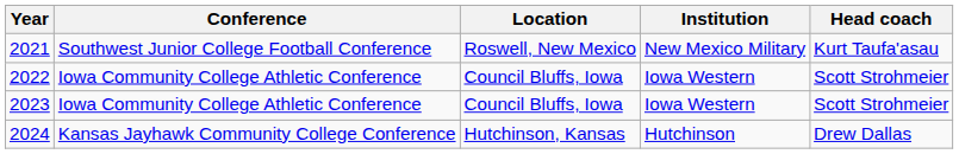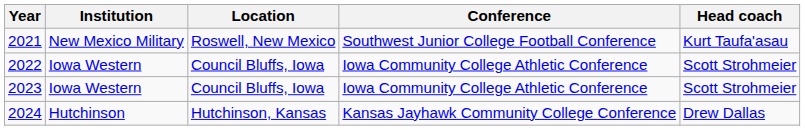 <table class="wikitable sortable">
 <tr>
 <th>Year</th>
+<th>Institution</th>
+<th>Location</th>
 <th>Conference</th>
-<th>Location</th>
-<th>Institution</th>
 <th>Head coach</th>
 </tr>
 <tr>
 <td><a href='#'>2021</a></td>
+<td><a href='#'>New Mexico Military</a></td>
+<td><a href='#'>Roswell, New Mexico</a></td>
 <td><a href='#'>Southwest Junior College Football Conference</a></td>
-<td><a href='#'>Roswell, New Mexico</a></td>
-<td><a href='#'>New Mexico Military</a></td>
 <td><a href='#'>Kurt Taufa'asau</a></td>
 </tr>
 <tr>
 <td><a href='#'>2022</a></td>
+<td><a href='#'>Iowa Western</a></td>
+<td><a href='#'>Council Bluffs, Iowa</a></td>
 <td><a href='#'>Iowa Community College Athletic Conference</a></td>
-<td><a href='#'>Council Bluffs, Iowa</a></td>
-<td><a href='#'>Iowa Western</a></td>
 <td><a href='#'>Scott Strohmeier</a></td>
 </tr>
 <tr>
 <td><a href='#'>2023</a></td>
+<td><a href='#'>Iowa Western</a></td>
+<td><a href='#'>Council Bluffs, Iowa</a></td>
 <td><a href='#'>Iowa Community College Athletic Conference</a></td>
-<td><a href='#'>Council Bluffs, Iowa</a></td>
-<td><a href='#'>Iowa Western</a></td>
 <td><a href='#'>Scott Strohmeier</a></td>
 </tr>
 <tr>
 <td><a href='#'>2024</a></td>
+<td><a href='#'>Hutchinson</a></td>
+<td><a href='#'>Hutchinson, Kansas</a></td>
 <td><a href='#'>Kansas Jayhawk Community College Conference</a></td>
-<td><a href='#'>Hutchinson, Kansas</a></td>
-<td><a href='#'>Hutchinson</a></td>
 <td><a href='#'>Drew Dallas</a></td>
 </tr>
 </table>
